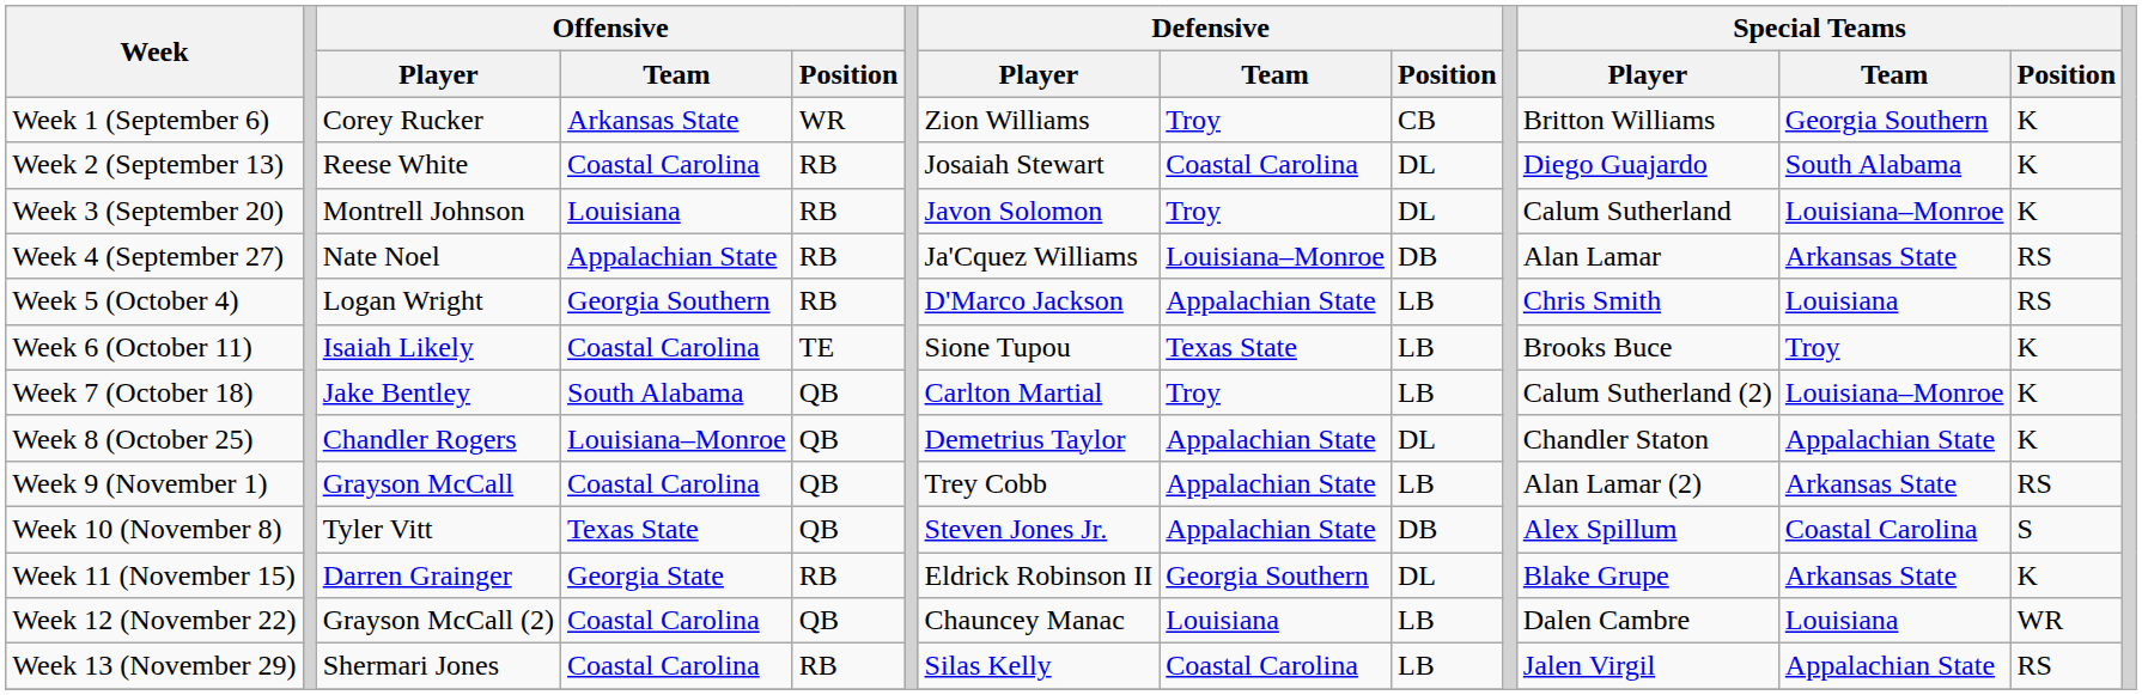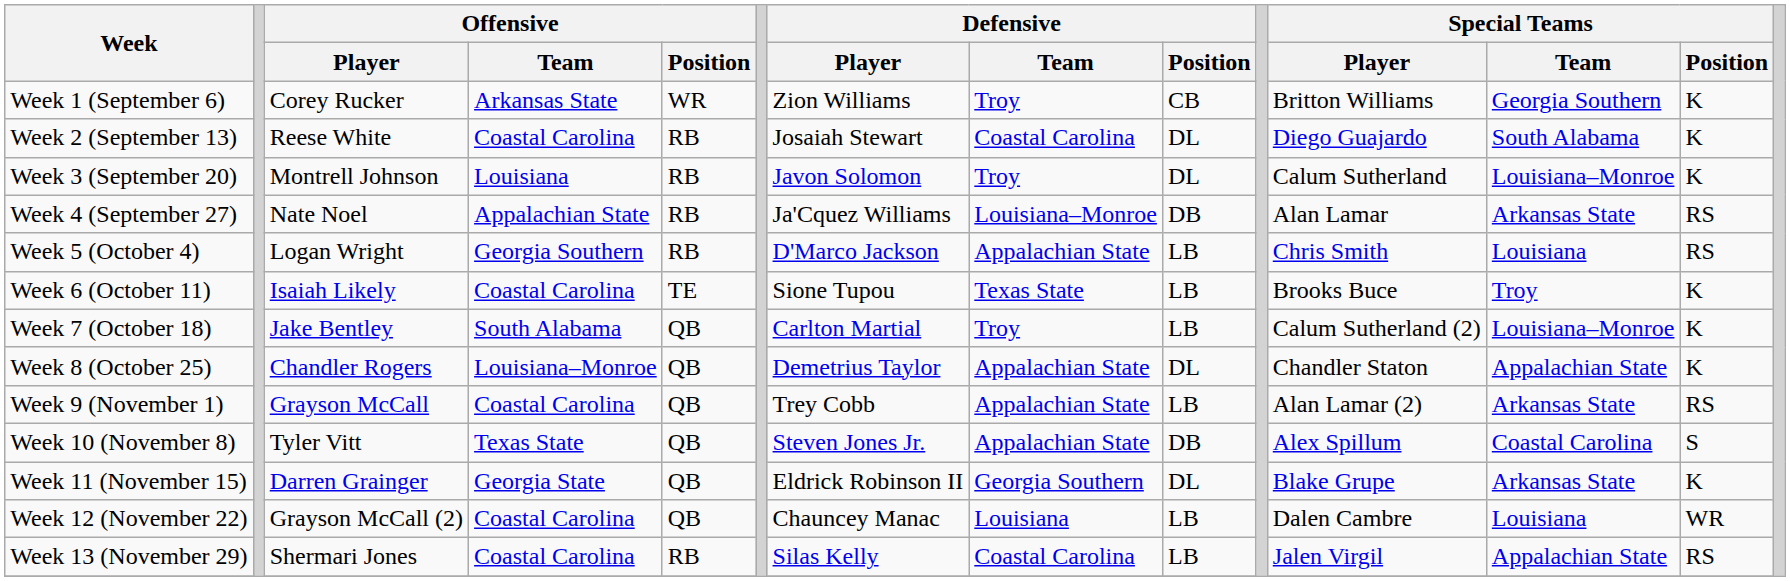 <table class="wikitable" border="1">
 <tr>
 <th rowspan="2">Week</th>
 <th rowSpan="17" style="background-color:lightgrey;"></th>
 <th colspan="3">Offensive</th>
 <th rowSpan="17" style="background-color:lightgrey;"></th>
 <th colspan="3">Defensive</th>
 <th rowSpan="17" style="background-color:lightgrey;"></th>
 <th colspan="3">Special Teams</th>
 <th rowSpan="17" style="background-color:lightgrey;"></th>
 </tr>
 <tr>
 <th>Player</th>
 <th>Team</th>
 <th>Position</th>
 <th>Player</th>
 <th>Team</th>
 <th>Position</th>
 <th>Player</th>
 <th>Team</th>
 <th>Position</th>
 </tr>
 <tr>
 <td>Week 1 (September 6)</td>
 <td>Corey Rucker</td>
 <td><a href='#'>Arkansas State</a></td>
 <td>WR</td>
 <td>Zion Williams</td>
 <td><a href='#'>Troy</a></td>
 <td>CB</td>
 <td>Britton Williams</td>
 <td><a href='#'>Georgia Southern</a></td>
 <td>K</td>
 </tr>
 <tr>
 <td>Week 2 (September 13)</td>
 <td>Reese White</td>
 <td><a href='#'>Coastal Carolina</a></td>
 <td>RB</td>
 <td>Josaiah Stewart</td>
 <td><a href='#'>Coastal Carolina</a></td>
 <td>DL</td>
 <td><a href='#'>Diego Guajardo</a></td>
 <td><a href='#'>South Alabama</a></td>
 <td>K</td>
 </tr>
 <tr>
 <td>Week 3 (September 20)</td>
 <td>Montrell Johnson</td>
 <td><a href='#'>Louisiana</a></td>
 <td>RB</td>
 <td><a href='#'>Javon Solomon</a></td>
 <td><a href='#'>Troy</a></td>
 <td>DL</td>
 <td>Calum Sutherland</td>
 <td><a href='#'>Louisiana–Monroe</a></td>
 <td>K</td>
 </tr>
 <tr>
 <td>Week 4 (September 27)</td>
 <td>Nate Noel</td>
 <td><a href='#'>Appalachian State</a></td>
 <td>RB</td>
 <td>Ja'Cquez Williams</td>
 <td><a href='#'>Louisiana–Monroe</a></td>
 <td>DB</td>
 <td>Alan Lamar</td>
 <td><a href='#'>Arkansas State</a></td>
 <td>RS</td>
 </tr>
 <tr>
 <td>Week 5 (October 4)</td>
 <td>Logan Wright</td>
 <td><a href='#'>Georgia Southern</a></td>
 <td>RB</td>
 <td><a href='#'>D'Marco Jackson</a></td>
 <td><a href='#'>Appalachian State</a></td>
 <td>LB</td>
 <td><a href='#'>Chris Smith</a></td>
 <td><a href='#'>Louisiana</a></td>
 <td>RS</td>
 </tr>
 <tr>
 <td>Week 6 (October 11)</td>
 <td><a href='#'>Isaiah Likely</a></td>
 <td><a href='#'>Coastal Carolina</a></td>
 <td>TE</td>
 <td>Sione Tupou</td>
 <td><a href='#'>Texas State</a></td>
 <td>LB</td>
 <td>Brooks Buce</td>
 <td><a href='#'>Troy</a></td>
 <td>K</td>
 </tr>
 <tr>
 <td>Week 7 (October 18)</td>
 <td><a href='#'>Jake Bentley</a></td>
 <td><a href='#'>South Alabama</a></td>
 <td>QB</td>
 <td><a href='#'>Carlton Martial</a></td>
 <td><a href='#'>Troy</a></td>
 <td>LB</td>
 <td>Calum Sutherland (2)</td>
 <td><a href='#'>Louisiana–Monroe</a></td>
 <td>K</td>
 </tr>
 <tr>
 <td>Week 8 (October 25)</td>
 <td><a href='#'>Chandler Rogers</a></td>
 <td><a href='#'>Louisiana–Monroe</a></td>
 <td>QB</td>
 <td><a href='#'>Demetrius Taylor</a></td>
 <td><a href='#'>Appalachian State</a></td>
 <td>DL</td>
 <td>Chandler Staton</td>
 <td><a href='#'>Appalachian State</a></td>
 <td>K</td>
 </tr>
 <tr>
 <td>Week 9 (November 1)</td>
 <td><a href='#'>Grayson McCall</a></td>
 <td><a href='#'>Coastal Carolina</a></td>
 <td>QB</td>
 <td>Trey Cobb</td>
 <td><a href='#'>Appalachian State</a></td>
 <td>LB</td>
 <td>Alan Lamar (2)</td>
 <td><a href='#'>Arkansas State</a></td>
 <td>RS</td>
 </tr>
 <tr>
 <td>Week 10 (November 8)</td>
 <td>Tyler Vitt</td>
 <td><a href='#'>Texas State</a></td>
 <td>QB</td>
 <td><a href='#'>Steven Jones Jr.</a></td>
 <td><a href='#'>Appalachian State</a></td>
 <td>DB</td>
 <td><a href='#'>Alex Spillum</a></td>
 <td><a href='#'>Coastal Carolina</a></td>
 <td>S</td>
 </tr>
 <tr>
 <td>Week 11 (November 15)</td>
 <td><a href='#'>Darren Grainger</a></td>
 <td><a href='#'>Georgia State</a></td>
-<td>RB</td>
+<td>QB</td>
 <td>Eldrick Robinson II</td>
 <td><a href='#'>Georgia Southern</a></td>
 <td>DL</td>
 <td><a href='#'>Blake Grupe</a></td>
 <td><a href='#'>Arkansas State</a></td>
 <td>K</td>
 </tr>
 <tr>
 <td>Week 12 (November 22)</td>
 <td>Grayson McCall (2)</td>
 <td><a href='#'>Coastal Carolina</a></td>
 <td>QB</td>
 <td>Chauncey Manac</td>
 <td><a href='#'>Louisiana</a></td>
 <td>LB</td>
 <td>Dalen Cambre</td>
 <td><a href='#'>Louisiana</a></td>
 <td>WR</td>
 </tr>
 <tr>
 <td>Week 13 (November 29)</td>
 <td>Shermari Jones</td>
 <td><a href='#'>Coastal Carolina</a></td>
 <td>RB</td>
 <td><a href='#'>Silas Kelly</a></td>
 <td><a href='#'>Coastal Carolina</a></td>
 <td>LB</td>
 <td><a href='#'>Jalen Virgil</a></td>
 <td><a href='#'>Appalachian State</a></td>
 <td>RS</td>
 </tr>
 <tr>
 </tr>
 </table>
